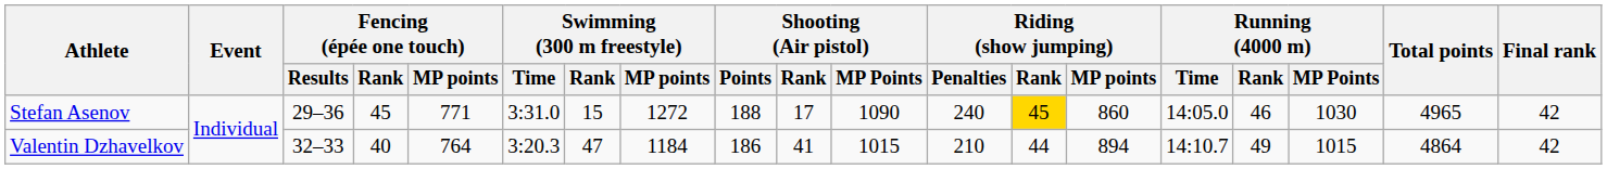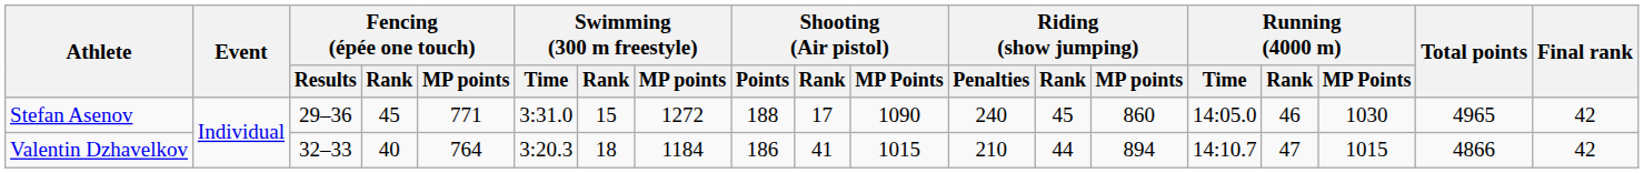 <table class="wikitable" style="font-size:90%">
 <tr>
 <th rowspan="2">Athlete</th>
 <th rowspan="2">Event</th>
 <th colspan=3>Fencing<br><span>(épée one touch)</span></th>
 <th colspan=3>Swimming<br><span>(300 m freestyle)</span></th>
 <th colspan=3>Shooting<br><span>(Air pistol)</span></th>
 <th colspan=3>Riding<br><span>(show jumping)</span></th>
 <th colspan=3>Running<br><span>(4000 m)</span></th>
 <th rowspan=2>Total points</th>
 <th rowspan=2>Final rank</th>
 </tr>
 <tr style="font-size:95%">
 <th>Results</th>
 <th>Rank</th>
 <th>MP points</th>
 <th>Time</th>
 <th>Rank</th>
 <th>MP points</th>
 <th>Points</th>
 <th>Rank</th>
 <th>MP Points</th>
 <th>Penalties</th>
 <th>Rank</th>
 <th>MP points</th>
 <th>Time</th>
 <th>Rank</th>
 <th>MP Points</th>
 </tr>
 <tr align=center>
 <td align=left><a href='#'>Stefan Asenov</a></td>
 <td align=left rowspan=2><a href='#'>Individual</a></td>
 <td>29–36</td>
 <td>45</td>
 <td>771</td>
 <td>3:31.0</td>
 <td>15</td>
 <td>1272</td>
 <td>188</td>
 <td>17</td>
 <td>1090</td>
 <td>240</td>
-<td style="background: gold;">45</td>
+<td>45</td>
 <td>860</td>
 <td>14:05.0</td>
 <td>46</td>
 <td>1030</td>
 <td>4965</td>
 <td>42</td>
 </tr>
 <tr align=center>
 <td align=left><a href='#'>Valentin Dzhavelkov</a></td>
 <td>32–33</td>
 <td>40</td>
 <td>764</td>
 <td>3:20.3</td>
-<td>47</td>
+<td>18</td>
 <td>1184</td>
 <td>186</td>
 <td>41</td>
 <td>1015</td>
 <td>210</td>
 <td>44</td>
 <td>894</td>
 <td>14:10.7</td>
-<td>49</td>
+<td>47</td>
 <td>1015</td>
-<td>4864</td>
+<td>4866</td>
 <td>42</td>
 </tr>
 </table>
